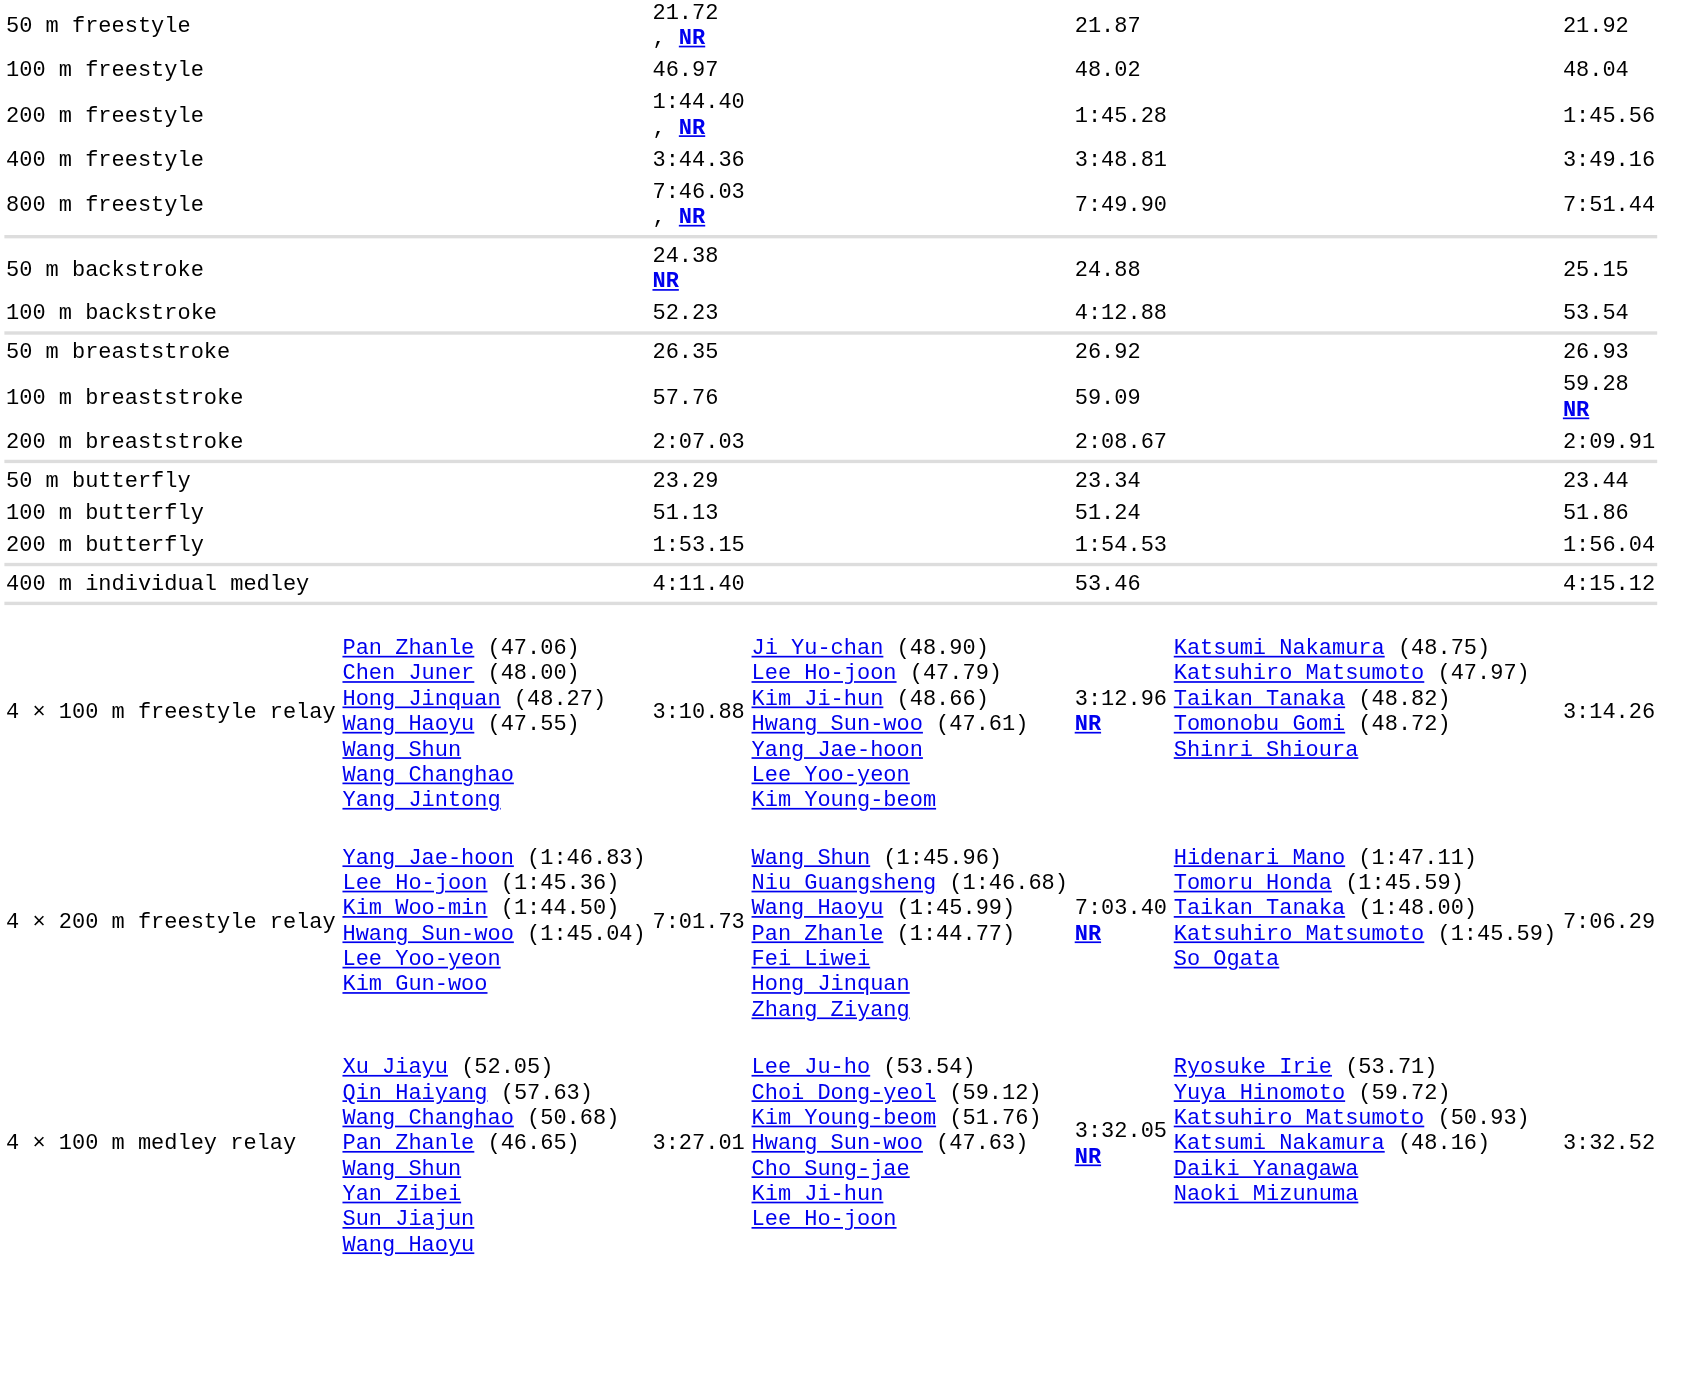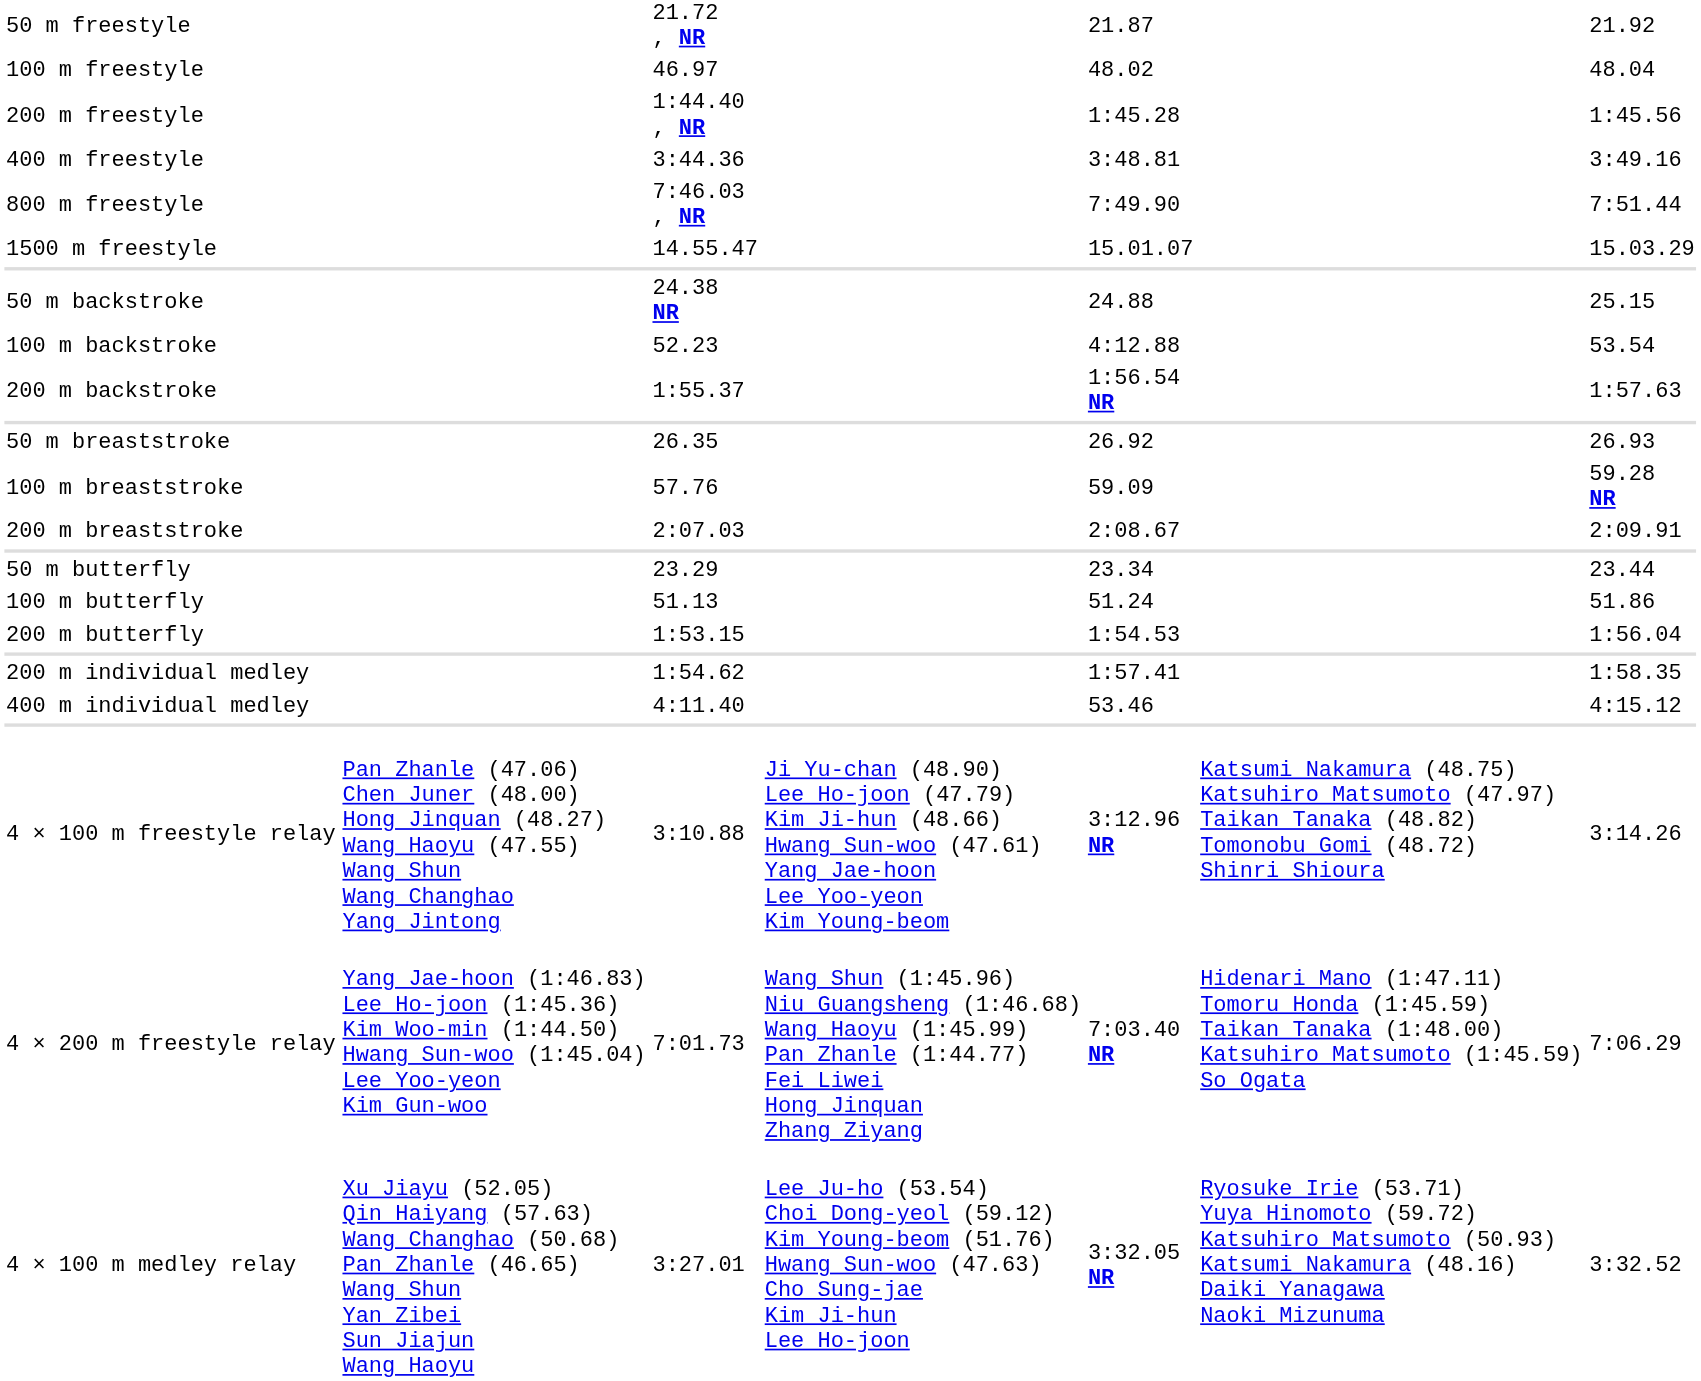 <table>
 <tr>
 <td>50 m freestyle<br></td>
 <td></td>
 <td>21.72<br>, <strong><a href='#'>NR</a></strong></td>
 <td></td>
 <td>21.87</td>
 <td></td>
 <td>21.92</td>
 </tr>
 <tr>
 <td>100 m freestyle<br></td>
 <td></td>
 <td>46.97<br></td>
 <td></td>
 <td>48.02</td>
 <td></td>
 <td>48.04</td>
 </tr>
 <tr>
 <td>200 m freestyle<br></td>
 <td></td>
 <td>1:44.40<br>, <strong><a href='#'>NR</a></strong></td>
 <td></td>
 <td>1:45.28</td>
 <td></td>
 <td>1:45.56</td>
 </tr>
 <tr>
 <td>400 m freestyle<br></td>
 <td></td>
 <td>3:44.36</td>
 <td></td>
 <td>3:48.81</td>
 <td></td>
 <td>3:49.16</td>
 </tr>
 <tr>
 <td>800 m freestyle<br></td>
 <td></td>
 <td>7:46.03<br>, <strong><a href='#'>NR</a></strong></td>
 <td></td>
 <td>7:49.90</td>
 <td></td>
 <td>7:51.44</td>
 </tr>
+<tr>
+<td>1500 m freestyle<br></td>
+<td></td>
+<td>14.55.47</td>
+<td></td>
+<td>15.01.07</td>
+<td></td>
+<td>15.03.29</td>
+</tr>
 <tr bgcolor=#DDDDDD>
 <td colspan=7></td>
 </tr>
 <tr>
 <td>50 m backstroke<br></td>
 <td></td>
 <td>24.38<br><strong><a href='#'>NR</a></strong></td>
 <td></td>
 <td>24.88</td>
 <td></td>
 <td>25.15</td>
 </tr>
 <tr>
 <td>100 m backstroke<br></td>
 <td></td>
 <td>52.23<br></td>
 <td></td>
 <td>4:12.88</td>
 <td></td>
 <td>53.54</td>
+</tr>
+<tr>
+<td>200 m backstroke<br></td>
+<td></td>
+<td>1:55.37</td>
+<td></td>
+<td>1:56.54<br><strong><a href='#'>NR</a></strong></td>
+<td></td>
+<td>1:57.63</td>
 </tr>
 <tr bgcolor=#DDDDDD>
 <td colspan=7></td>
 </tr>
 <tr>
 <td>50 m breaststroke<br></td>
 <td></td>
 <td>26.35</td>
 <td></td>
 <td>26.92</td>
 <td></td>
 <td>26.93</td>
 </tr>
 <tr>
 <td>100 m breaststroke<br></td>
 <td></td>
 <td>57.76<br></td>
 <td></td>
 <td>59.09</td>
 <td></td>
 <td>59.28<br><strong><a href='#'>NR</a></strong></td>
 </tr>
 <tr>
 <td>200 m breaststroke<br></td>
 <td></td>
 <td>2:07.03<br></td>
 <td></td>
 <td>2:08.67</td>
 <td></td>
 <td>2:09.91</td>
 </tr>
 <tr bgcolor=#DDDDDD>
 <td colspan=7></td>
 </tr>
 <tr>
 <td>50 m butterfly<br></td>
 <td></td>
 <td>23.29<br></td>
 <td></td>
 <td>23.34</td>
 <td></td>
 <td>23.44</td>
 </tr>
 <tr>
 <td>100 m butterfly<br></td>
 <td></td>
 <td>51.13</td>
 <td></td>
 <td>51.24</td>
 <td></td>
 <td>51.86</td>
 </tr>
 <tr>
 <td>200 m butterfly<br></td>
 <td></td>
 <td>1:53.15<br></td>
 <td></td>
 <td>1:54.53</td>
 <td></td>
 <td>1:56.04</td>
 </tr>
 <tr bgcolor=#DDDDDD>
 <td colspan=7></td>
 </tr>
 <tr>
+<td>200 m individual medley<br></td>
+<td></td>
+<td>1:54.62<br></td>
+<td></td>
+<td>1:57.41</td>
+<td></td>
+<td>1:58.35</td>
+</tr>
+<tr>
 <td>400 m individual medley<br></td>
 <td></td>
 <td>4:11.40</td>
 <td></td>
 <td>53.46</td>
 <td></td>
 <td>4:15.12</td>
 </tr>
 <tr bgcolor=#DDDDDD>
 <td colspan=7></td>
 </tr>
 <tr>
 <td>4 × 100 m freestyle relay<br></td>
 <td valign=top><br><a href='#'>Pan Zhanle</a> (47.06)<br><a href='#'>Chen Juner</a> (48.00)<br><a href='#'>Hong Jinquan</a> (48.27)<br><a href='#'>Wang Haoyu</a> (47.55)<br><a href='#'>Wang Shun</a><br><a href='#'>Wang Changhao</a><br><a href='#'>Yang Jintong</a></td>
 <td>3:10.88<br></td>
 <td valign=top><br><a href='#'>Ji Yu-chan</a> (48.90)<br><a href='#'>Lee Ho-joon</a> (47.79)<br><a href='#'>Kim Ji-hun</a> (48.66)<br><a href='#'>Hwang Sun-woo</a> (47.61)<br><a href='#'>Yang Jae-hoon</a><br><a href='#'>Lee Yoo-yeon</a><br><a href='#'>Kim Young-beom</a></td>
 <td>3:12.96<br><strong><a href='#'>NR</a></strong></td>
 <td valign=top><br><a href='#'>Katsumi Nakamura</a> (48.75)<br><a href='#'>Katsuhiro Matsumoto</a> (47.97)<br><a href='#'>Taikan Tanaka</a> (48.82)<br><a href='#'>Tomonobu Gomi</a> (48.72)<br><a href='#'>Shinri Shioura</a></td>
 <td>3:14.26</td>
 </tr>
 <tr>
 <td>4 × 200 m freestyle relay<br></td>
 <td valign=top><br><a href='#'>Yang Jae-hoon</a> (1:46.83)<br><a href='#'>Lee Ho-joon</a> (1:45.36)<br><a href='#'>Kim Woo-min</a> (1:44.50)<br><a href='#'>Hwang Sun-woo</a> (1:45.04)<br><a href='#'>Lee Yoo-yeon</a><br><a href='#'>Kim Gun-woo</a></td>
 <td>7:01.73<br></td>
 <td valign=top><br><a href='#'>Wang Shun</a> (1:45.96)<br><a href='#'>Niu Guangsheng</a> (1:46.68)<br><a href='#'>Wang Haoyu</a> (1:45.99)<br><a href='#'>Pan Zhanle</a> (1:44.77)<br><a href='#'>Fei Liwei</a><br><a href='#'>Hong Jinquan</a><br><a href='#'>Zhang Ziyang</a></td>
 <td>7:03.40<br><strong><a href='#'>NR</a></strong></td>
 <td valign=top><br><a href='#'>Hidenari Mano</a> (1:47.11)<br><a href='#'>Tomoru Honda</a> (1:45.59)<br><a href='#'>Taikan Tanaka</a> (1:48.00)<br><a href='#'>Katsuhiro Matsumoto</a> (1:45.59)<br><a href='#'>So Ogata</a></td>
 <td>7:06.29</td>
 </tr>
 <tr>
 <td>4 × 100 m medley relay<br></td>
 <td valign=top><br><a href='#'>Xu Jiayu</a> (52.05) <br><a href='#'>Qin Haiyang</a> (57.63)<br><a href='#'>Wang Changhao</a> (50.68)<br><a href='#'>Pan Zhanle</a> (46.65)<br><a href='#'>Wang Shun</a><br><a href='#'>Yan Zibei</a><br><a href='#'>Sun Jiajun</a><br><a href='#'>Wang Haoyu</a></td>
 <td>3:27.01<br></td>
 <td valign=top><br><a href='#'>Lee Ju-ho</a> (53.54)<br><a href='#'>Choi Dong-yeol</a> (59.12)<br><a href='#'>Kim Young-beom</a> (51.76)<br><a href='#'>Hwang Sun-woo</a> (47.63)<br><a href='#'>Cho Sung-jae</a><br><a href='#'>Kim Ji-hun</a><br><a href='#'>Lee Ho-joon</a></td>
 <td>3:32.05<br><strong><a href='#'>NR</a></strong></td>
 <td valign=top><br><a href='#'>Ryosuke Irie</a> (53.71)<br><a href='#'>Yuya Hinomoto</a> (59.72)<br><a href='#'>Katsuhiro Matsumoto</a> (50.93)<br><a href='#'>Katsumi Nakamura</a> (48.16)<br><a href='#'>Daiki Yanagawa</a><br><a href='#'>Naoki Mizunuma</a></td>
 <td>3:32.52</td>
 </tr>
 </table>
